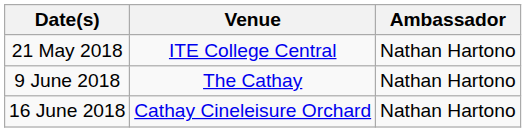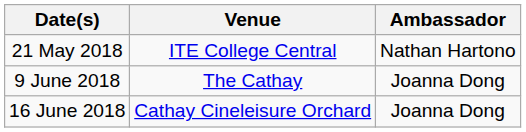 <table class="wikitable sortable plainrowheaders" style="text-align:center">
 <tr>
 <th scope="col">Date(s)</th>
 <th scope="col">Venue</th>
 <th scope="col">Ambassador</th>
 </tr>
 <tr>
 <td>21 May 2018</td>
 <td><a href='#'>ITE College Central</a></td>
 <td>Nathan Hartono</td>
 </tr>
 <tr>
 <td>9 June 2018</td>
 <td><a href='#'>The Cathay</a></td>
-<td>Nathan Hartono</td>
+<td>Joanna Dong</td>
 </tr>
 <tr>
 <td>16 June 2018</td>
 <td><a href='#'>Cathay Cineleisure Orchard</a></td>
-<td>Nathan Hartono</td>
+<td>Joanna Dong</td>
 </tr>
 </table>
